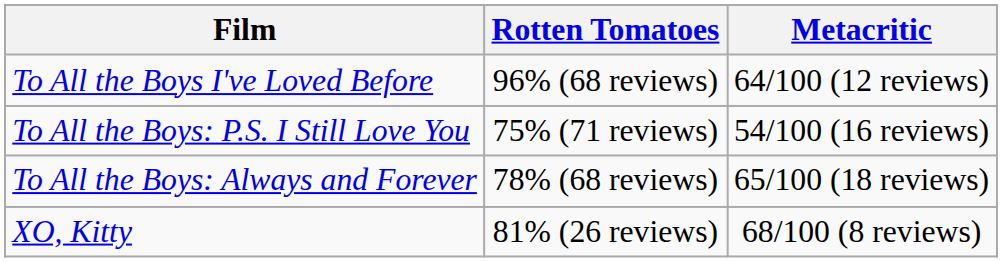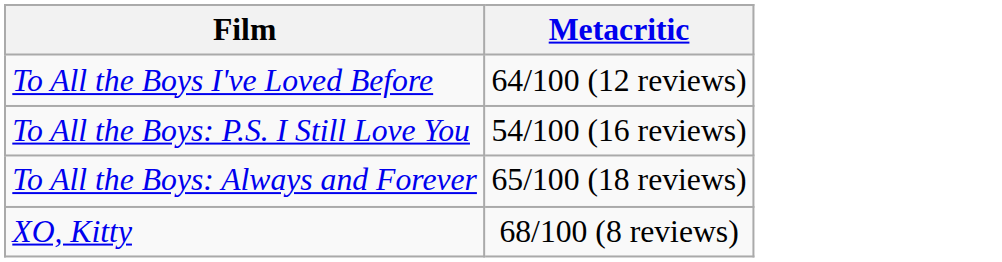 <table class="wikitable sortable" border="1" style="text-align: center;">
 <tr>
 <th>Film</th>
-<th><a href='#'>Rotten Tomatoes</a></th>
 <th><a href='#'>Metacritic</a></th>
 </tr>
 <tr>
 <td style="text-align: left;"><em><a href='#'>To All the Boys I've Loved Before</a></em></td>
-<td>96% (68 reviews)</td>
 <td>64/100 (12 reviews)</td>
 </tr>
 <tr>
 <td style="text-align: left;"><em><a href='#'>To All the Boys: P.S. I Still Love You</a></em></td>
-<td>75% (71 reviews)</td>
 <td>54/100 (16 reviews)</td>
 </tr>
 <tr>
 <td style="text-align: left;"><em><a href='#'>To All the Boys: Always and Forever</a></em></td>
-<td>78% (68 reviews)</td>
 <td>65/100 (18 reviews)</td>
 </tr>
 <tr>
 <td style="text-align: left;"><em><a href='#'>XO, Kitty</a></em></td>
-<td>81% (26 reviews)</td>
 <td>68/100 (8 reviews)</td>
 </tr>
 </table>
